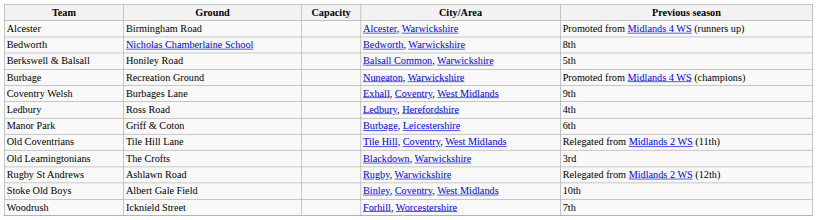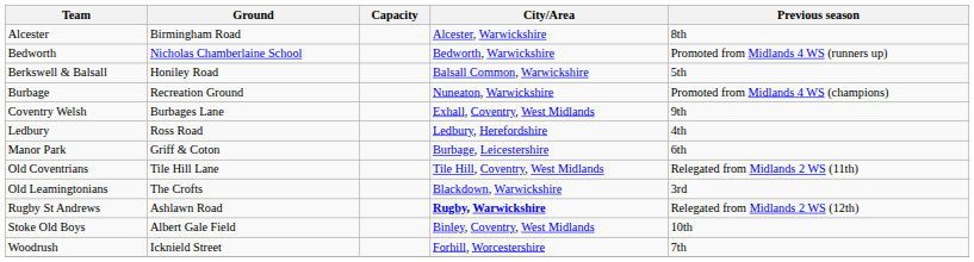 <table class="wikitable sortable" width=100%>
 <tr>
 <th>Team</th>
 <th>Ground</th>
 <th>Capacity</th>
 <th>City/Area</th>
 <th>Previous season</th>
 </tr>
 <tr>
 <td>Alcester</td>
 <td>Birmingham Road</td>
 <td></td>
 <td><a href='#'>Alcester</a>, <a href='#'>Warwickshire</a></td>
-<td>Promoted from <a href='#'>Midlands 4 WS</a> (runners up)</td>
+<td>8th</td>
 </tr>
 <tr>
 <td>Bedworth</td>
 <td><a href='#'>Nicholas Chamberlaine School</a></td>
 <td></td>
 <td><a href='#'>Bedworth</a>, <a href='#'>Warwickshire</a></td>
-<td>8th</td>
+<td>Promoted from <a href='#'>Midlands 4 WS</a> (runners up)</td>
 </tr>
 <tr>
 <td>Berkswell & Balsall</td>
 <td>Honiley Road</td>
 <td></td>
 <td><a href='#'>Balsall Common</a>, <a href='#'>Warwickshire</a></td>
 <td>5th</td>
 </tr>
 <tr>
 <td>Burbage</td>
 <td>Recreation Ground</td>
 <td></td>
 <td><a href='#'>Nuneaton</a>, <a href='#'>Warwickshire</a></td>
 <td>Promoted from <a href='#'>Midlands 4 WS</a> (champions)</td>
 </tr>
 <tr>
 <td>Coventry Welsh</td>
 <td>Burbages Lane</td>
 <td></td>
 <td><a href='#'>Exhall</a>, <a href='#'>Coventry</a>, <a href='#'>West Midlands</a></td>
 <td>9th</td>
 </tr>
 <tr>
 <td>Ledbury</td>
 <td>Ross Road</td>
 <td></td>
 <td><a href='#'>Ledbury</a>, <a href='#'>Herefordshire</a></td>
 <td>4th</td>
 </tr>
 <tr>
 <td>Manor Park</td>
 <td>Griff & Coton</td>
 <td></td>
 <td><a href='#'>Burbage</a>, <a href='#'>Leicestershire</a></td>
 <td>6th</td>
 </tr>
 <tr>
 <td>Old Coventrians</td>
 <td>Tile Hill Lane</td>
 <td></td>
 <td><a href='#'>Tile Hill</a>, <a href='#'>Coventry</a>, <a href='#'>West Midlands</a></td>
 <td>Relegated from <a href='#'>Midlands 2 WS</a> (11th)</td>
 </tr>
 <tr>
 <td>Old Leamingtonians</td>
 <td>The Crofts</td>
 <td></td>
 <td><a href='#'>Blackdown</a>, <a href='#'>Warwickshire</a></td>
 <td>3rd</td>
 </tr>
 <tr>
 <td>Rugby St Andrews</td>
 <td>Ashlawn Road</td>
 <td></td>
-<td><a href='#'>Rugby</a>, <a href='#'>Warwickshire</a></td>
+<td><strong><a href='#'>Rugby</a>, <a href='#'>Warwickshire</a></strong></td>
 <td>Relegated from <a href='#'>Midlands 2 WS</a> (12th)</td>
 </tr>
 <tr>
 <td>Stoke Old Boys</td>
 <td>Albert Gale Field</td>
 <td></td>
 <td><a href='#'>Binley</a>, <a href='#'>Coventry</a>, <a href='#'>West Midlands</a></td>
 <td>10th</td>
 </tr>
 <tr>
 <td>Woodrush</td>
 <td>Icknield Street</td>
 <td></td>
 <td><a href='#'>Forhill</a>, <a href='#'>Worcestershire</a></td>
 <td>7th</td>
 </tr>
 <tr>
 </tr>
 </table>
